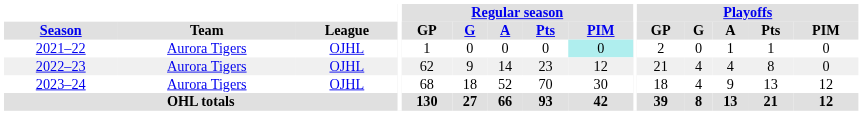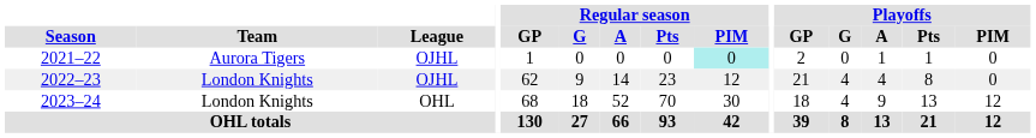 <table border="0" cellpadding="1" cellspacing="0" style="text-align:center; width:60em;">
 <tr bgcolor="#e0e0e0">
 <th colspan="3" bgcolor="#ffffff"></th>
 <th rowspan="94" bgcolor="#ffffff"></th>
 <th colspan="5"><a href='#'>Regular season</a></th>
 <th rowspan="94" bgcolor="#ffffff"></th>
 <th colspan="5"><a href='#'>Playoffs</a></th>
 </tr>
 <tr bgcolor="#e0e0e0">
 <th><a href='#'>Season</a></th>
 <th>Team</th>
 <th>League</th>
 <th>GP</th>
 <th><a href='#'>G</a></th>
 <th><a href='#'>A</a></th>
 <th><a href='#'>Pts</a></th>
 <th><a href='#'>PIM</a></th>
 <th>GP</th>
 <th>G</th>
 <th>A</th>
 <th>Pts</th>
 <th>PIM</th>
 </tr>
 <tr>
 <td><a href='#'>2021–22</a></td>
 <td><a href='#'>Aurora Tigers</a></td>
 <td><a href='#'>OJHL</a></td>
 <td>1</td>
 <td>0</td>
 <td>0</td>
 <td>0</td>
 <td style="background: paleturquoise;">0</td>
 <td>2</td>
 <td>0</td>
 <td>1</td>
 <td>1</td>
 <td>0</td>
 </tr>
 <tr bgcolor="f0f0f0">
 <td><a href='#'>2022–23</a></td>
-<td><a href='#'>Aurora Tigers</a></td>
+<td><a href='#'>London Knights</a></td>
 <td><a href='#'>OJHL</a></td>
 <td>62</td>
 <td>9</td>
 <td>14</td>
 <td>23</td>
 <td>12</td>
 <td>21</td>
 <td>4</td>
 <td>4</td>
 <td>8</td>
 <td>0</td>
 </tr>
 <tr>
 <td><a href='#'>2023–24</a></td>
-<td><a href='#'>Aurora Tigers</a></td>
-<td><a href='#'>OJHL</a></td>
+<td>London Knights</td>
+<td>OHL</td>
 <td>68</td>
 <td>18</td>
 <td>52</td>
 <td>70</td>
 <td>30</td>
 <td>18</td>
 <td>4</td>
 <td>9</td>
 <td>13</td>
 <td>12</td>
 </tr>
 <tr bgcolor="#e0e0e0">
 <th colspan="3">OHL totals</th>
 <th>130</th>
 <th>27</th>
 <th>66</th>
 <th>93</th>
 <th>42</th>
 <th>39</th>
 <th>8</th>
 <th>13</th>
 <th>21</th>
 <th>12</th>
 </tr>
 </table>
